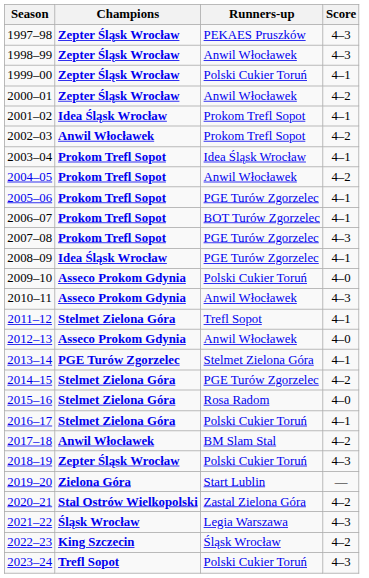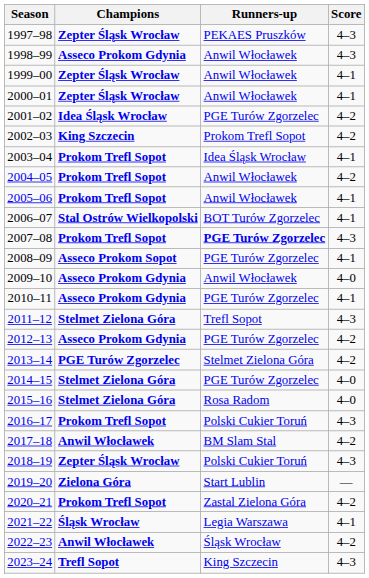 <table class="wikitable sortable">
 <tr>
 <th>Season</th>
 <th>Champions</th>
 <th>Runners-up</th>
 <th>Score</th>
 </tr>
 <tr>
 <td style="text-align:center;">1997–98</td>
 <td><strong><a href='#'>Zepter Śląsk Wrocław</a></strong></td>
 <td><a href='#'>PEKAES Pruszków</a></td>
 <td style="text-align:center;">4–3</td>
 </tr>
 <tr>
 <td style="text-align:center;">1998–99</td>
-<td><strong><a href='#'>Zepter Śląsk Wrocław</a></strong></td>
+<td><strong><a href='#'>Asseco Prokom Gdynia</a></strong></td>
 <td><a href='#'>Anwil Włocławek</a></td>
 <td style="text-align:center;">4–3</td>
 </tr>
 <tr>
 <td style="text-align:center;">1999–00</td>
 <td><strong><a href='#'>Zepter Śląsk Wrocław</a></strong></td>
-<td><a href='#'>Polski Cukier Toruń</a></td>
+<td><a href='#'>Anwil Włocławek</a></td>
 <td style="text-align:center;">4–1</td>
 </tr>
 <tr>
 <td style="text-align:center;">2000–01</td>
 <td><strong><a href='#'>Zepter Śląsk Wrocław</a></strong></td>
 <td><a href='#'>Anwil Włocławek</a></td>
-<td style="text-align:center;">4–2</td>
+<td style="text-align:center;">4–1</td>
 </tr>
 <tr>
 <td style="text-align:center;">2001–02</td>
 <td><strong><a href='#'>Idea Śląsk Wrocław</a></strong></td>
-<td><a href='#'>Prokom Trefl Sopot</a></td>
-<td style="text-align:center;">4–1</td>
+<td><a href='#'>PGE Turów Zgorzelec</a></td>
+<td style="text-align:center;">4–2</td>
 </tr>
 <tr>
 <td style="text-align:center;">2002–03</td>
-<td><strong><a href='#'>Anwil Włocławek</a></strong></td>
+<td><strong><a href='#'>King Szczecin</a></strong></td>
 <td><a href='#'>Prokom Trefl Sopot</a></td>
 <td style="text-align:center;">4–2</td>
 </tr>
 <tr>
 <td style="text-align:center;">2003–04</td>
 <td><strong><a href='#'>Prokom Trefl Sopot</a></strong></td>
 <td><a href='#'>Idea Śląsk Wrocław</a></td>
 <td style="text-align:center;">4–1</td>
 </tr>
 <tr>
 <td style="text-align:center;"><a href='#'>2004–05</a></td>
 <td><strong><a href='#'>Prokom Trefl Sopot</a></strong></td>
 <td><a href='#'>Anwil Włocławek</a></td>
 <td style="text-align:center;">4–2</td>
 </tr>
 <tr>
 <td style="text-align:center;"><a href='#'>2005–06</a></td>
 <td><strong><a href='#'>Prokom Trefl Sopot</a></strong></td>
-<td><a href='#'>PGE Turów Zgorzelec</a></td>
+<td><a href='#'>Anwil Włocławek</a></td>
 <td style="text-align:center;">4–1</td>
 </tr>
 <tr>
 <td style="text-align:center;">2006–07</td>
-<td><strong><a href='#'>Prokom Trefl Sopot</a></strong></td>
+<td><strong><a href='#'>Stal Ostrów Wielkopolski</a></strong></td>
 <td><a href='#'>BOT Turów Zgorzelec</a></td>
 <td style="text-align:center;">4–1</td>
 </tr>
 <tr>
 <td style="text-align:center;">2007–08</td>
 <td><strong><a href='#'>Prokom Trefl Sopot</a></strong></td>
-<td><a href='#'>PGE Turów Zgorzelec</a></td>
+<td><strong><a href='#'>PGE Turów Zgorzelec</a></strong></td>
 <td style="text-align:center;">4–3</td>
 </tr>
 <tr>
 <td style="text-align:center;">2008–09</td>
-<td><strong><a href='#'>Idea Śląsk Wrocław</a></strong></td>
+<td><strong><a href='#'>Asseco Prokom Sopot</a></strong></td>
 <td><a href='#'>PGE Turów Zgorzelec</a></td>
 <td style="text-align:center;">4–1</td>
 </tr>
 <tr>
 <td style="text-align:center;">2009–10</td>
 <td><strong><a href='#'>Asseco Prokom Gdynia</a></strong></td>
-<td><a href='#'>Polski Cukier Toruń</a></td>
+<td><a href='#'>Anwil Włocławek</a></td>
 <td style="text-align:center;">4–0</td>
 </tr>
 <tr>
 <td style="text-align:center;">2010–11</td>
 <td><strong><a href='#'>Asseco Prokom Gdynia</a></strong></td>
-<td><a href='#'>Anwil Włocławek</a></td>
-<td style="text-align:center;">4–3</td>
+<td><a href='#'>PGE Turów Zgorzelec</a></td>
+<td style="text-align:center;">4–1</td>
 </tr>
 <tr>
 <td style="text-align:center;"><a href='#'>2011–12</a></td>
 <td><strong><a href='#'>Stelmet Zielona Góra</a></strong></td>
 <td><a href='#'>Trefl Sopot</a></td>
-<td style="text-align:center;">4–1</td>
+<td style="text-align:center;">4–3</td>
 </tr>
 <tr>
 <td style="text-align:center;"><a href='#'>2012–13</a></td>
 <td><strong><a href='#'>Asseco Prokom Gdynia</a></strong></td>
-<td><a href='#'>Anwil Włocławek</a></td>
-<td style="text-align:center;">4–0</td>
+<td><a href='#'>PGE Turów Zgorzelec</a></td>
+<td style="text-align:center;">4–2</td>
 </tr>
 <tr>
 <td style="text-align:center;"><a href='#'>2013–14</a></td>
 <td><strong><a href='#'>PGE Turów Zgorzelec</a></strong></td>
 <td><a href='#'>Stelmet Zielona Góra</a></td>
-<td style="text-align:center;">4–1</td>
+<td style="text-align:center;">4–2</td>
 </tr>
 <tr>
 <td style="text-align:center;"><a href='#'>2014–15</a></td>
 <td><strong><a href='#'>Stelmet Zielona Góra</a></strong></td>
 <td><a href='#'>PGE Turów Zgorzelec</a></td>
-<td style="text-align:center;">4–2</td>
+<td style="text-align:center;">4–0</td>
 </tr>
 <tr>
 <td style="text-align:center;"><a href='#'>2015–16</a></td>
 <td><strong><a href='#'>Stelmet Zielona Góra</a></strong></td>
 <td><a href='#'>Rosa Radom</a></td>
 <td style="text-align:center;">4–0</td>
 </tr>
 <tr>
 <td style="text-align:center;"><a href='#'>2016–17</a></td>
-<td><strong><a href='#'>Stelmet Zielona Góra</a></strong></td>
+<td><strong><a href='#'>Prokom Trefl Sopot</a></strong></td>
 <td><a href='#'>Polski Cukier Toruń</a></td>
-<td style="text-align:center;">4–1</td>
+<td style="text-align:center;">4–3</td>
 </tr>
 <tr>
 <td style="text-align:center;"><a href='#'>2017–18</a></td>
 <td><strong><a href='#'>Anwil Włocławek</a></strong></td>
 <td><a href='#'>BM Slam Stal</a></td>
 <td style="text-align:center;">4–2</td>
 </tr>
 <tr>
 <td style="text-align:center;"><a href='#'>2018–19</a></td>
 <td><strong><a href='#'>Zepter Śląsk Wrocław</a></strong></td>
 <td><a href='#'>Polski Cukier Toruń</a></td>
 <td style="text-align:center;">4–3</td>
 </tr>
 <tr>
 <td style="text-align:center;"><a href='#'>2019–20</a></td>
 <td><strong><a href='#'>Zielona Góra</a></strong></td>
 <td><a href='#'>Start Lublin</a></td>
 <td style="text-align:center;">—</td>
 </tr>
 <tr>
 <td style="text-align:center;"><a href='#'>2020–21</a></td>
-<td><strong><a href='#'>Stal Ostrów Wielkopolski</a></strong></td>
+<td><strong><a href='#'>Prokom Trefl Sopot</a></strong></td>
 <td><a href='#'>Zastal Zielona Góra</a></td>
 <td style="text-align:center;">4–2</td>
 </tr>
 <tr>
 <td style="text-align:center;"><a href='#'>2021–22</a></td>
 <td><strong><a href='#'>Śląsk Wrocław</a></strong></td>
 <td><a href='#'>Legia Warszawa</a></td>
-<td style="text-align:center;">4–3</td>
+<td style="text-align:center;">4–1</td>
 </tr>
 <tr>
 <td style="text-align:center;"><a href='#'>2022–23</a></td>
-<td><strong><a href='#'>King Szczecin</a></strong></td>
+<td><strong><a href='#'>Anwil Włocławek</a></strong></td>
 <td><a href='#'>Śląsk Wrocław</a></td>
 <td style="text-align:center;">4–2</td>
 </tr>
 <tr>
 <td style="text-align:center;"><a href='#'>2023–24</a></td>
 <td><strong><a href='#'>Trefl Sopot</a></strong></td>
-<td><a href='#'>Polski Cukier Toruń</a></td>
+<td><a href='#'>King Szczecin</a></td>
 <td style="text-align:center;">4–3</td>
 </tr>
 </table>
